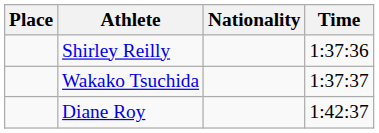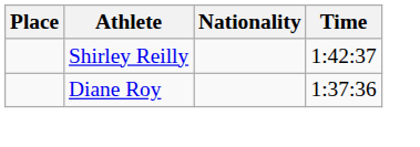 <table class="wikitable sortable">
 <tr>
 <th>Place</th>
 <th>Athlete</th>
 <th>Nationality</th>
 <th>Time</th>
 </tr>
 <tr>
 <td></td>
 <td><a href='#'>Shirley Reilly</a></td>
 <td></td>
-<td>1:37:36</td>
-</tr>
-<tr>
-<td></td>
-<td><a href='#'>Wakako Tsuchida</a></td>
-<td></td>
-<td>1:37:37</td>
+<td>1:42:37</td>
 </tr>
 <tr>
 <td></td>
 <td><a href='#'>Diane Roy</a></td>
 <td></td>
-<td>1:42:37</td>
+<td>1:37:36</td>
 </tr>
 </table>
